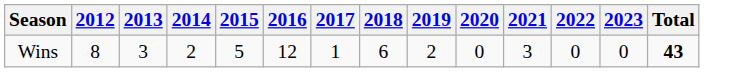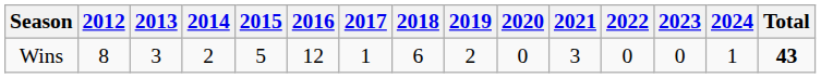 <table class="wikitable">
 <tr>
 <th>Season</th>
 <th><a href='#'>2012</a></th>
 <th><a href='#'>2013</a></th>
 <th><a href='#'>2014</a></th>
 <th><a href='#'>2015</a></th>
 <th><a href='#'>2016</a></th>
 <th><a href='#'>2017</a></th>
 <th><a href='#'>2018</a></th>
 <th><a href='#'>2019</a></th>
 <th><a href='#'>2020</a></th>
 <th><a href='#'>2021</a></th>
 <th><a href='#'>2022</a></th>
 <th><a href='#'>2023</a></th>
+<th><a href='#'>2024</a></th>
 <th>Total</th>
 </tr>
 <tr align=center>
 <td>Wins</td>
 <td>8</td>
 <td>3</td>
 <td>2</td>
 <td>5</td>
 <td>12</td>
 <td>1</td>
 <td>6</td>
 <td>2</td>
 <td>0</td>
 <td>3</td>
 <td>0</td>
 <td>0</td>
+<td>1</td>
 <td><strong>43</strong></td>
 </tr>
 </table>
